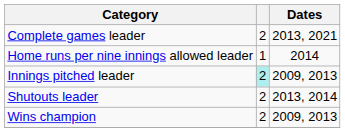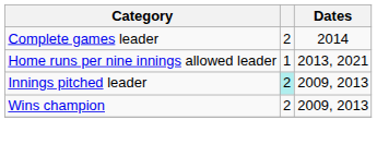 <table class="wikitable" margin: 5px; text-align: center;>
 <tr>
 <th>Category</th>
 <th></th>
 <th>Dates</th>
 </tr>
 <tr>
 <td><a href='#'>Complete games</a> leader</td>
 <td align="center">2</td>
-<td align="center">2013, 2021</td>
+<td align="center">2014</td>
 </tr>
 <tr>
 <td><a href='#'>Home runs per nine innings</a> allowed leader</td>
 <td align="center">1</td>
-<td align="center">2014</td>
+<td align="center">2013, 2021</td>
 </tr>
 <tr>
 <td><a href='#'>Innings pitched</a> leader</td>
 <td align="center" style="background: paleturquoise;">2</td>
 <td align="center">2009, 2013</td>
-</tr>
-<tr>
-<td><a href='#'>Shutouts leader</a></td>
-<td align="center">2</td>
-<td align="center">2013, 2014</td>
 </tr>
 <tr>
 <td><a href='#'>Wins champion</a></td>
 <td align="center">2</td>
 <td align="center">2009, 2013</td>
 </tr>
 <tr>
 </tr>
 </table>
